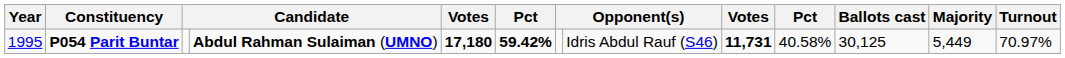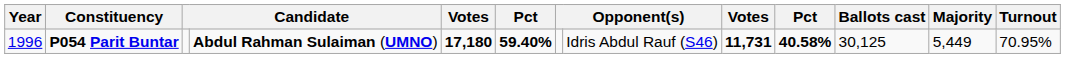 <table class="wikitable" style="margin:0.5em ; font-size:95%">
 <tr>
 <th>Year</th>
 <th>Constituency</th>
 <th colspan="2">Candidate</th>
 <th>Votes</th>
 <th>Pct</th>
 <th colspan="2">Opponent(s)</th>
 <th>Votes</th>
 <th>Pct</th>
 <th>Ballots cast</th>
 <th>Majority</th>
 <th>Turnout</th>
 </tr>
 <tr>
-<td><a href='#'>1995</a></td>
+<td><a href='#'>1996</a></td>
 <td><strong>P054 <a href='#'>Parit Buntar</a></strong></td>
 <td></td>
 <td><strong>Abdul Rahman Sulaiman</strong> (<a href='#'><strong>UMNO</strong></a>)</td>
 <td align=right><strong>17,180</strong></td>
-<td><strong>59.42%</strong></td>
+<td><strong>59.40%</strong></td>
 <td></td>
 <td>Idris Abdul Rauf (<a href='#'>S46</a>)</td>
 <td align=right><strong>11,731</strong></td>
-<td>40.58%</td>
+<td><strong>40.58%</strong></td>
 <td>30,125</td>
 <td>5,449</td>
-<td>70.97%</td>
+<td>70.95%</td>
 </tr>
 </table>
